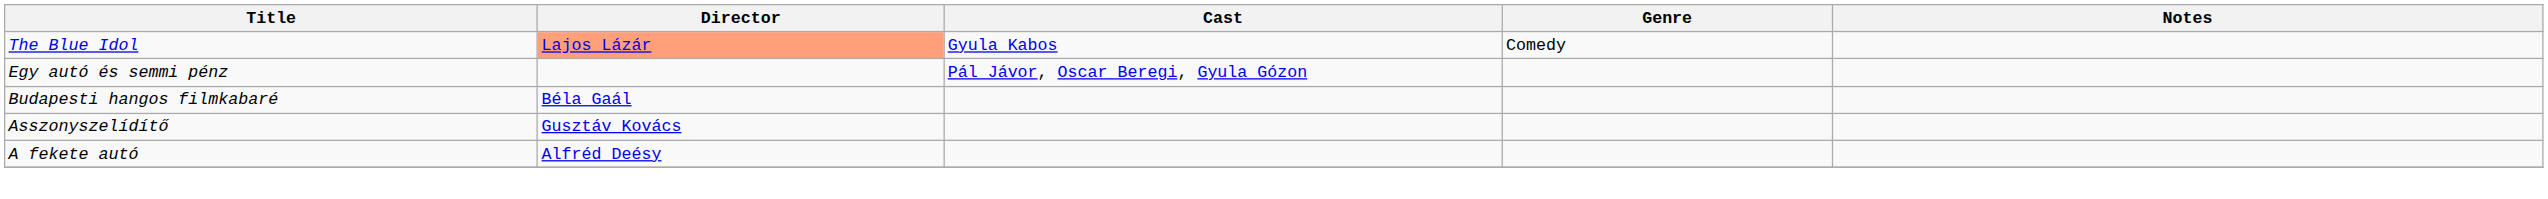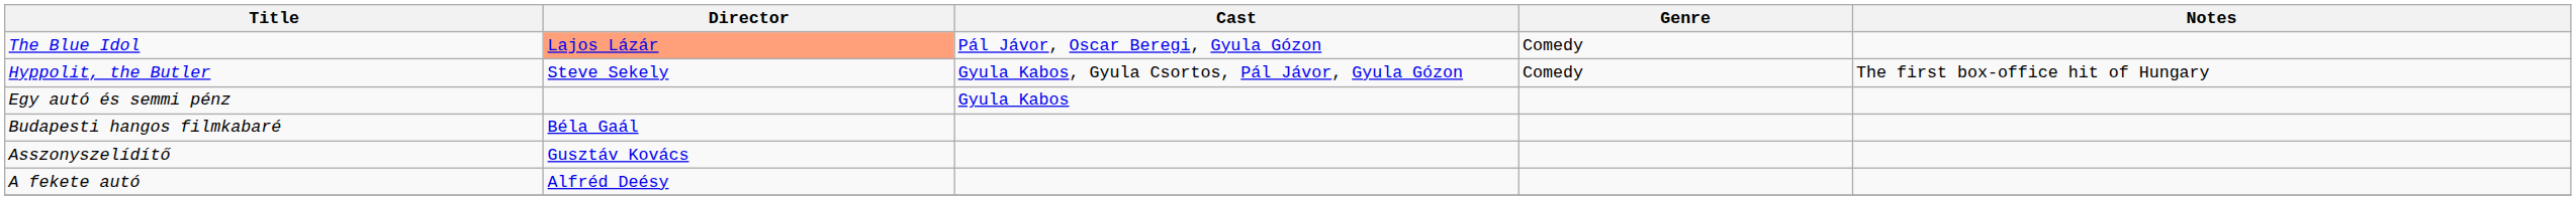 <table class="wikitable" style="width:100%;">
 <tr>
 <th style="width:21%;">Title</th>
 <th style="width:16%;">Director</th>
 <th style="width:22%;">Cast</th>
 <th style="width:13%;">Genre</th>
 <th style="width:28%;">Notes</th>
 </tr>
 <tr>
 <td><em><a href='#'>The Blue Idol</a></em></td>
 <td style="background: lightsalmon;"><a href='#'>Lajos Lázár</a></td>
-<td><a href='#'>Gyula Kabos</a></td>
+<td><a href='#'>Pál Jávor</a>, <a href='#'>Oscar Beregi</a>, <a href='#'>Gyula Gózon</a></td>
 <td>Comedy</td>
 <td></td>
 </tr>
 <tr>
+<td><em><a href='#'>Hyppolit, the Butler</a></em></td>
+<td><a href='#'>Steve Sekely</a></td>
+<td><a href='#'>Gyula Kabos</a>, Gyula Csortos, <a href='#'>Pál Jávor</a>, <a href='#'>Gyula Gózon</a></td>
+<td>Comedy</td>
+<td>The first box-office hit of Hungary</td>
+</tr>
+<tr>
 <td><em>Egy autó és semmi pénz</em></td>
 <td></td>
-<td><a href='#'>Pál Jávor</a>, <a href='#'>Oscar Beregi</a>, <a href='#'>Gyula Gózon</a></td>
+<td><a href='#'>Gyula Kabos</a></td>
 <td></td>
 <td></td>
 </tr>
 <tr>
 <td><em>Budapesti hangos filmkabaré</em></td>
 <td><a href='#'>Béla Gaál</a></td>
 <td></td>
 <td></td>
 <td></td>
 </tr>
 <tr>
 <td><em>Asszonyszelídítő</em></td>
 <td><a href='#'>Gusztáv Kovács</a></td>
 <td></td>
 <td></td>
 <td></td>
 </tr>
 <tr>
 <td><em>A fekete autó</em></td>
 <td><a href='#'>Alfréd Deésy</a></td>
 <td></td>
 <td></td>
 <td></td>
 </tr>
 <tr>
 </tr>
 </table>
